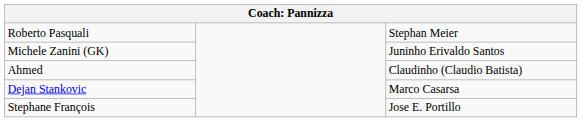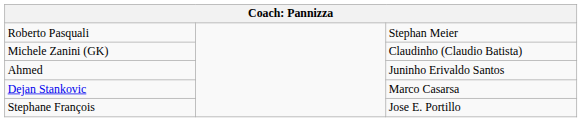 <table class="wikitable"  style="margin:1em auto;">
 <tr>
 <th width="750" colspan="3"><strong>Coach: Pannizza</strong></th>
 </tr>
 <tr>
 <td width="250"> Roberto Pasquali</td>
 <td width="250" rowspan="6"></td>
 <td width="250"> Stephan Meier</td>
 </tr>
 <tr>
 <td width="250"> Michele Zanini (GK)</td>
-<td width="250"> Juninho Erivaldo Santos</td>
+<td width="250"> Claudinho (Claudio Batista)</td>
 </tr>
 <tr>
 <td width="250"> Ahmed</td>
-<td width="250"> Claudinho (Claudio Batista)</td>
+<td width="250"> Juninho Erivaldo Santos</td>
 </tr>
 <tr>
 <td width="250"> <a href='#'>Dejan Stankovic</a></td>
 <td width="250"> Marco Casarsa</td>
 </tr>
 <tr>
 <td width="250"> Stephane François</td>
 <td width="250"> Jose E. Portillo</td>
 </tr>
 </table>
